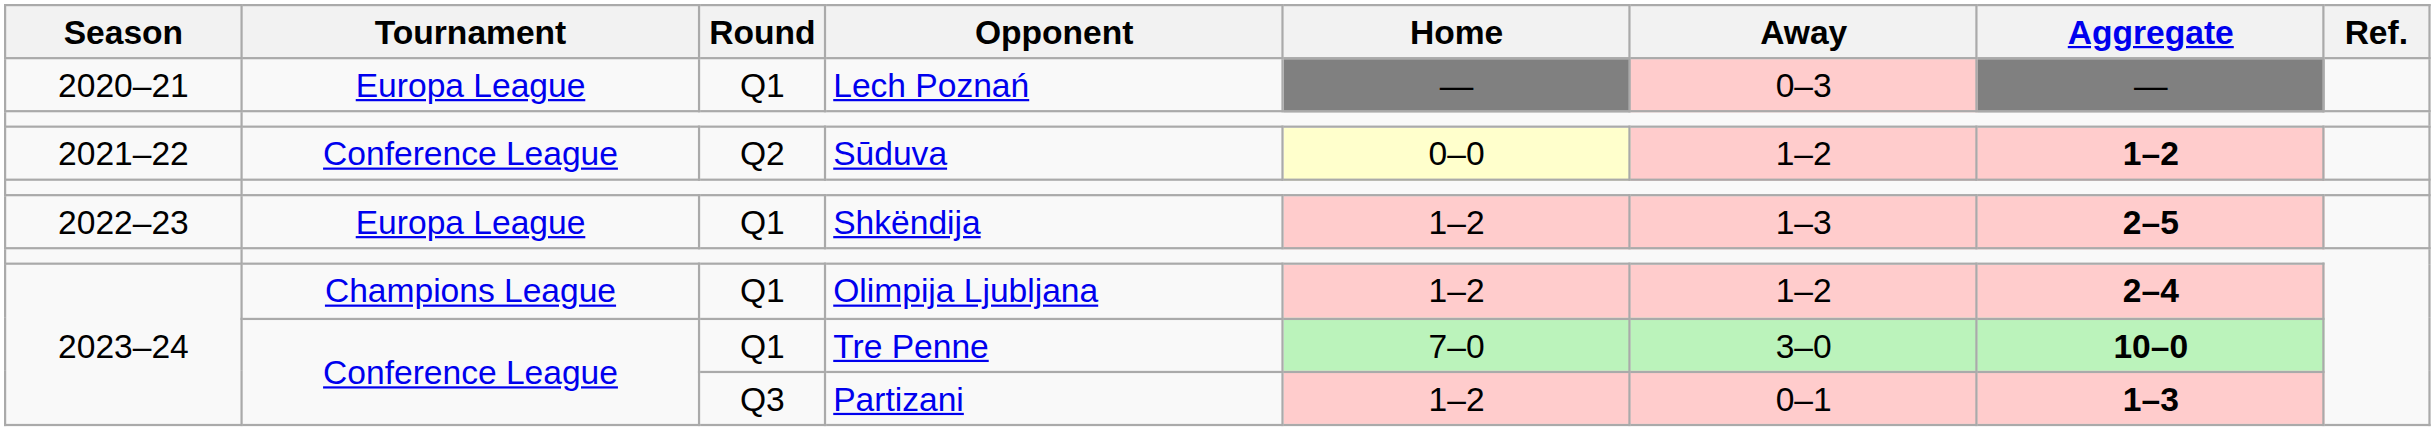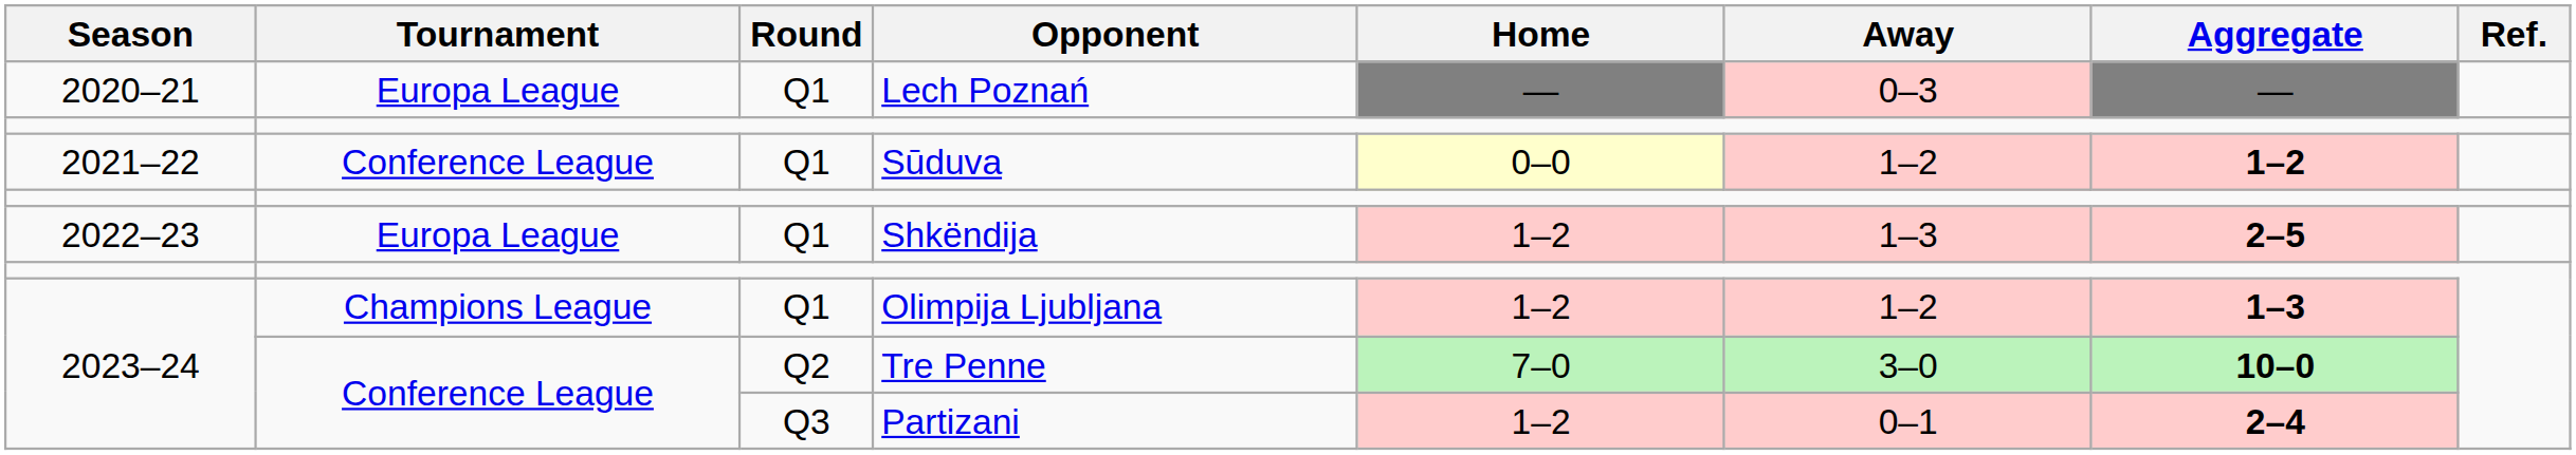 <table class="wikitable" style="font-size:95%; text-align: center;">
 <tr>
 <th width="100">Season</th>
 <th width="200">Tournament</th>
 <th width="50">Round</th>
 <th width="200">Opponent</th>
 <th width="150">Home</th>
 <th width="150">Away</th>
 <th width="150"><a href='#'>Aggregate</a></th>
 <th width="40">Ref.</th>
 </tr>
 <tr>
 <td>2020–21</td>
 <td><a href='#'>Europa League</a></td>
 <td>Q1</td>
 <td align="left"> <a href='#'>Lech Poznań</a></td>
 <td bgcolor="GREY">—</td>
 <td bgcolor="ffcccc">0–3</td>
 <td bgcolor="GREY">—</td>
 <td></td>
 </tr>
 <tr>
 <td></td>
 </tr>
 <tr>
 <td>2021–22</td>
 <td><a href='#'>Conference League</a></td>
-<td>Q2</td>
+<td>Q1</td>
 <td align="left"> <a href='#'>Sūduva</a></td>
 <td bgcolor="ffffcc">0–0</td>
 <td bgcolor="ffcccc">1–2</td>
 <td bgcolor="ffcccc"><strong>1–2</strong></td>
 <td></td>
 </tr>
 <tr>
 <td></td>
 </tr>
 <tr>
 <td>2022–23</td>
 <td><a href='#'>Europa League</a></td>
 <td>Q1</td>
 <td align="left"> <a href='#'>Shkëndija</a></td>
 <td bgcolor="ffcccc">1–2</td>
 <td bgcolor="ffcccc">1–3</td>
 <td bgcolor="ffcccc"><strong>2–5</strong></td>
 <td></td>
 </tr>
 <tr>
 <td></td>
 </tr>
 <tr>
 <td rowspan=3>2023–24</td>
 <td><a href='#'>Champions League</a></td>
 <td>Q1</td>
 <td align="left"> <a href='#'>Olimpija Ljubljana</a></td>
 <td bgcolor="ffcccc">1–2</td>
 <td bgcolor="ffcccc">1–2</td>
-<td bgcolor="ffcccc"><strong>2–4</strong></td>
+<td bgcolor="ffcccc"><strong>1–3</strong></td>
 </tr>
 <tr>
 <td rowspan=2><a href='#'>Conference League</a></td>
-<td>Q1</td>
+<td>Q2</td>
 <td align="left"> <a href='#'>Tre Penne</a></td>
 <td bgcolor="bbf3bb">7–0</td>
 <td bgcolor="bbf3bb">3–0</td>
 <td bgcolor="bbf3bb"><strong>10–0</strong></td>
 </tr>
 <tr>
 <td>Q3</td>
 <td align="left"> <a href='#'>Partizani</a></td>
 <td bgcolor="ffcccc">1–2</td>
 <td bgcolor="ffcccc">0–1</td>
-<td bgcolor="ffcccc"><strong>1–3</strong></td>
+<td bgcolor="ffcccc"><strong>2–4</strong></td>
 </tr>
 </table>
